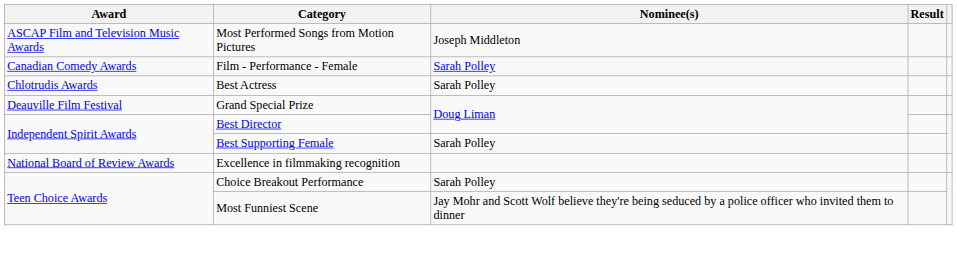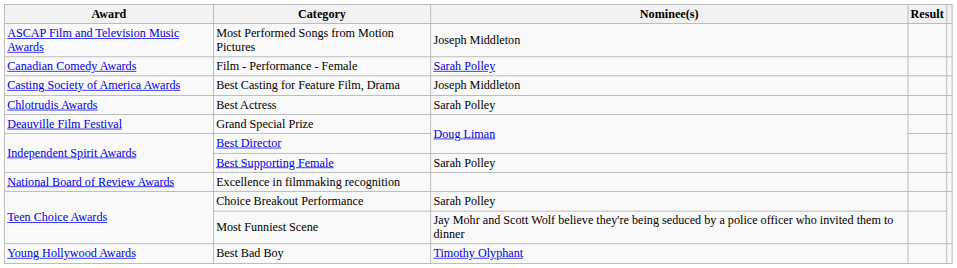 <table class="wikitable plainrowheaders sortable">
 <tr>
 <th>Award</th>
 <th>Category</th>
 <th>Nominee(s)</th>
 <th>Result</th>
 <th></th>
 </tr>
 <tr>
 <td><a href='#'>ASCAP Film and Television Music Awards</a></td>
 <td>Most Performed Songs from Motion Pictures</td>
 <td>Joseph Middleton</td>
 <td></td>
 <td></td>
 </tr>
 <tr>
 <td><a href='#'>Canadian Comedy Awards</a></td>
 <td>Film - Performance - Female</td>
 <td><a href='#'>Sarah Polley</a></td>
+<td></td>
+<td></td>
+</tr>
+<tr>
+<td><a href='#'>Casting Society of America Awards</a></td>
+<td>Best Casting for Feature Film, Drama</td>
+<td>Joseph Middleton</td>
 <td></td>
 <td></td>
 </tr>
 <tr>
 <td><a href='#'>Chlotrudis Awards</a></td>
 <td>Best Actress</td>
 <td>Sarah Polley</td>
 <td></td>
 <td></td>
 </tr>
 <tr>
 <td><a href='#'>Deauville Film Festival</a></td>
 <td>Grand Special Prize</td>
 <td rowspan="2"><a href='#'>Doug Liman</a></td>
 <td></td>
 <td></td>
 </tr>
 <tr>
 <td rowspan="2"><a href='#'>Independent Spirit Awards</a></td>
 <td><a href='#'>Best Director</a></td>
 <td></td>
 <td rowspan="2"></td>
 </tr>
 <tr>
 <td><a href='#'>Best Supporting Female</a></td>
 <td>Sarah Polley</td>
 <td></td>
 </tr>
 <tr>
 <td><a href='#'>National Board of Review Awards</a></td>
 <td>Excellence in filmmaking recognition</td>
 <td></td>
 <td></td>
 <td></td>
 </tr>
 <tr>
 <td rowspan="2"><a href='#'>Teen Choice Awards</a></td>
 <td>Choice Breakout Performance</td>
 <td>Sarah Polley</td>
 <td></td>
 <td rowspan="2"></td>
 </tr>
 <tr>
 <td>Most Funniest Scene</td>
 <td>Jay Mohr and Scott Wolf believe they're being seduced by a police officer who invited them to dinner</td>
 <td></td>
 </tr>
+<tr>
+<td><a href='#'>Young Hollywood Awards</a></td>
+<td>Best Bad Boy</td>
+<td><a href='#'>Timothy Olyphant</a></td>
+<td></td>
+<td></td>
+</tr>
 </table>
